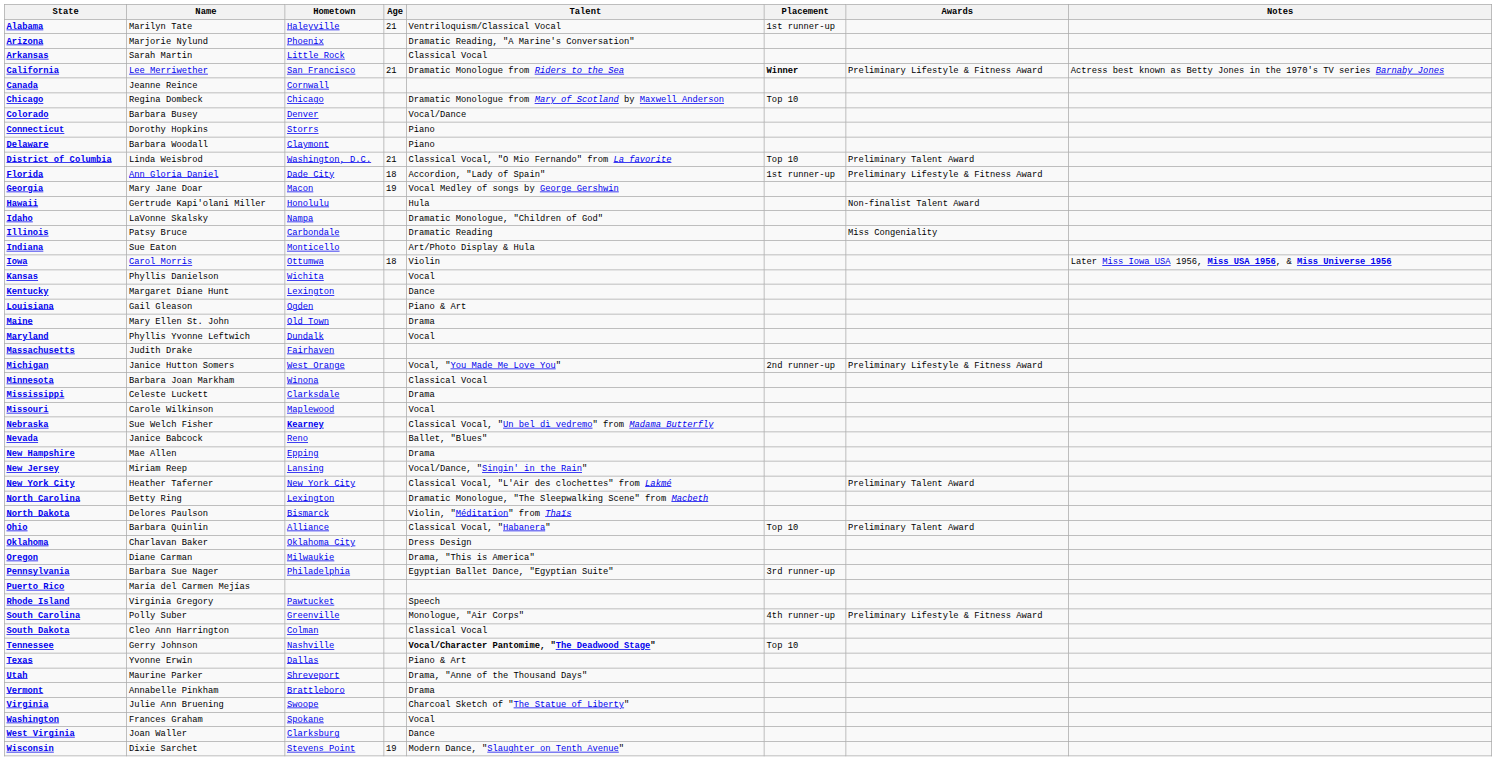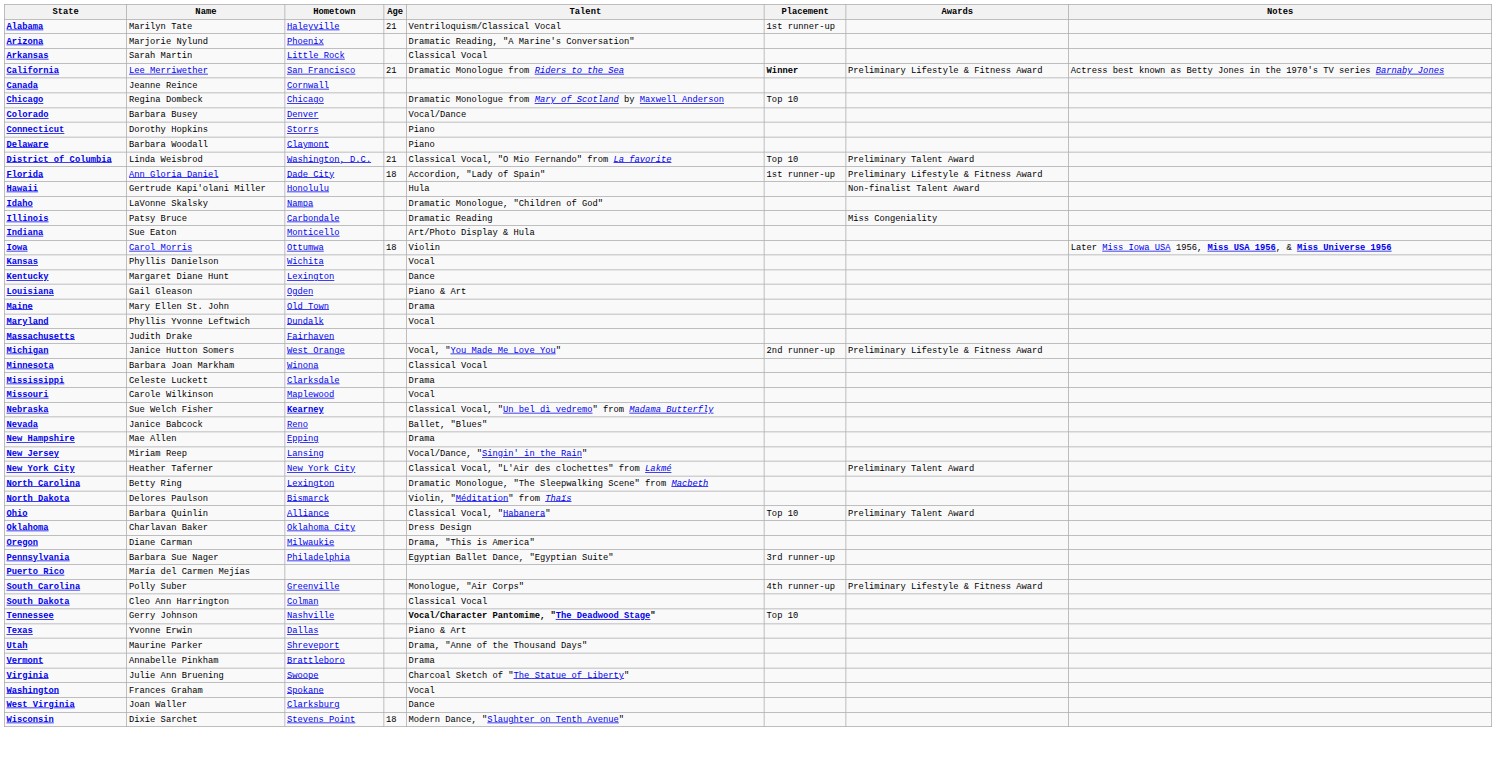 <table class="wikitable" style="width:100%; font-size:90%;">
 <tr>
 <th>State</th>
 <th>Name</th>
 <th>Hometown</th>
 <th>Age</th>
 <th>Talent</th>
 <th>Placement</th>
 <th>Awards</th>
 <th>Notes</th>
 </tr>
 <tr>
 <td> <strong><a href='#'>Alabama</a></strong></td>
 <td>Marilyn Tate</td>
 <td><a href='#'>Haleyville</a></td>
 <td>21</td>
 <td>Ventriloquism/Classical Vocal</td>
 <td>1st runner-up</td>
 <td></td>
 <td></td>
 </tr>
 <tr>
 <td> <strong><a href='#'>Arizona</a></strong></td>
 <td>Marjorie Nylund</td>
 <td><a href='#'>Phoenix</a></td>
 <td></td>
 <td>Dramatic Reading, "A Marine's Conversation"</td>
 <td></td>
 <td></td>
 <td></td>
 </tr>
 <tr>
 <td> <strong><a href='#'>Arkansas</a></strong></td>
 <td>Sarah Martin</td>
 <td><a href='#'>Little Rock</a></td>
 <td></td>
 <td>Classical Vocal</td>
 <td></td>
 <td></td>
 <td></td>
 </tr>
 <tr>
 <td> <strong><a href='#'>California</a></strong></td>
 <td><a href='#'>Lee Merriwether</a></td>
 <td><a href='#'>San Francisco</a></td>
 <td>21</td>
 <td>Dramatic Monologue from <em><a href='#'>Riders to the Sea</a></em></td>
 <td><strong>Winner</strong></td>
 <td>Preliminary Lifestyle & Fitness Award</td>
 <td>Actress best known as Betty Jones in the 1970's TV series <em><a href='#'>Barnaby Jones</a></em></td>
 </tr>
 <tr>
 <td> <strong><a href='#'>Canada</a></strong></td>
 <td>Jeanne Reince</td>
 <td><a href='#'>Cornwall</a></td>
 <td></td>
 <td></td>
 <td></td>
 <td></td>
 <td></td>
 </tr>
 <tr>
 <td> <strong><a href='#'>Chicago</a></strong></td>
 <td>Regina Dombeck</td>
 <td><a href='#'>Chicago</a></td>
 <td></td>
 <td>Dramatic Monologue from <em><a href='#'>Mary of Scotland</a></em> by <a href='#'>Maxwell Anderson</a></td>
 <td>Top 10</td>
 <td></td>
 <td></td>
 </tr>
 <tr>
 <td> <strong><a href='#'>Colorado</a></strong></td>
 <td>Barbara Busey</td>
 <td><a href='#'>Denver</a></td>
 <td></td>
 <td>Vocal/Dance</td>
 <td></td>
 <td></td>
 <td></td>
 </tr>
 <tr>
 <td> <strong><a href='#'>Connecticut</a></strong></td>
 <td>Dorothy Hopkins</td>
 <td><a href='#'>Storrs</a></td>
 <td></td>
 <td>Piano</td>
 <td></td>
 <td></td>
 <td></td>
 </tr>
 <tr>
 <td> <strong><a href='#'>Delaware</a></strong></td>
 <td>Barbara Woodall</td>
 <td><a href='#'>Claymont</a></td>
 <td></td>
 <td>Piano</td>
 <td></td>
 <td></td>
 <td></td>
 </tr>
 <tr>
 <td> <strong><a href='#'>District of Columbia</a></strong></td>
 <td>Linda Weisbrod</td>
 <td><a href='#'>Washington, D.C.</a></td>
 <td>21</td>
 <td>Classical Vocal, "O Mio Fernando" from <em><a href='#'>La favorite</a></em></td>
 <td>Top 10</td>
 <td>Preliminary Talent Award</td>
 <td></td>
 </tr>
 <tr>
 <td> <strong><a href='#'>Florida</a></strong></td>
 <td><a href='#'>Ann Gloria Daniel</a></td>
 <td><a href='#'>Dade City</a></td>
 <td>18</td>
 <td>Accordion, "Lady of Spain"</td>
 <td>1st runner-up</td>
 <td>Preliminary Lifestyle & Fitness Award</td>
-<td></td>
-</tr>
-<tr>
-<td> <strong><a href='#'>Georgia</a></strong></td>
-<td>Mary Jane Doar</td>
-<td><a href='#'>Macon</a></td>
-<td>19</td>
-<td>Vocal Medley of songs by <a href='#'>George Gershwin</a></td>
-<td></td>
-<td></td>
 <td></td>
 </tr>
 <tr>
 <td> <strong><a href='#'>Hawaii</a></strong></td>
 <td>Gertrude Kapi'olani Miller</td>
 <td><a href='#'>Honolulu</a></td>
 <td></td>
 <td>Hula</td>
 <td></td>
 <td>Non-finalist Talent Award</td>
 <td></td>
 </tr>
 <tr>
 <td> <strong><a href='#'>Idaho</a></strong></td>
 <td>LaVonne Skalsky</td>
 <td><a href='#'>Nampa</a></td>
 <td></td>
 <td>Dramatic Monologue, "Children of God"</td>
 <td></td>
 <td></td>
 <td></td>
 </tr>
 <tr>
 <td> <strong><a href='#'>Illinois</a></strong></td>
 <td>Patsy Bruce</td>
 <td><a href='#'>Carbondale</a></td>
 <td></td>
 <td>Dramatic Reading</td>
 <td></td>
 <td>Miss Congeniality</td>
 <td></td>
 </tr>
 <tr>
 <td> <strong><a href='#'>Indiana</a></strong></td>
 <td>Sue Eaton</td>
 <td><a href='#'>Monticello</a></td>
 <td></td>
 <td>Art/Photo Display & Hula</td>
 <td></td>
 <td></td>
 <td></td>
 </tr>
 <tr>
 <td> <strong><a href='#'>Iowa</a></strong></td>
 <td><a href='#'>Carol Morris</a></td>
 <td><a href='#'>Ottumwa</a></td>
 <td>18</td>
 <td>Violin</td>
 <td></td>
 <td></td>
 <td>Later <a href='#'>Miss Iowa USA</a> 1956, <strong><a href='#'>Miss USA 1956</a></strong>, & <strong><a href='#'>Miss Universe 1956</a></strong></td>
 </tr>
 <tr>
 <td> <strong><a href='#'>Kansas</a></strong></td>
 <td>Phyllis Danielson</td>
 <td><a href='#'>Wichita</a></td>
 <td></td>
 <td>Vocal</td>
 <td></td>
 <td></td>
 <td></td>
 </tr>
 <tr>
 <td> <strong><a href='#'>Kentucky</a></strong></td>
 <td>Margaret Diane Hunt</td>
 <td><a href='#'>Lexington</a></td>
 <td></td>
 <td>Dance</td>
 <td></td>
 <td></td>
 <td></td>
 </tr>
 <tr>
 <td> <strong><a href='#'>Louisiana</a></strong></td>
 <td>Gail Gleason</td>
 <td><a href='#'>Ogden</a></td>
 <td></td>
 <td>Piano & Art</td>
 <td></td>
 <td></td>
 <td></td>
 </tr>
 <tr>
 <td> <strong><a href='#'>Maine</a></strong></td>
 <td>Mary Ellen St. John</td>
 <td><a href='#'>Old Town</a></td>
 <td></td>
 <td>Drama</td>
 <td></td>
 <td></td>
 <td></td>
 </tr>
 <tr>
 <td> <strong><a href='#'>Maryland</a></strong></td>
 <td>Phyllis Yvonne Leftwich</td>
 <td><a href='#'>Dundalk</a></td>
 <td></td>
 <td>Vocal</td>
 <td></td>
 <td></td>
 <td></td>
 </tr>
 <tr>
 <td> <strong><a href='#'>Massachusetts</a></strong></td>
 <td>Judith Drake</td>
 <td><a href='#'>Fairhaven</a></td>
 <td></td>
 <td></td>
 <td></td>
 <td></td>
 <td></td>
 </tr>
 <tr>
 <td> <strong><a href='#'>Michigan</a></strong></td>
 <td>Janice Hutton Somers</td>
 <td><a href='#'>West Orange</a></td>
 <td></td>
 <td>Vocal, "<a href='#'>You Made Me Love You</a>"</td>
 <td>2nd runner-up</td>
 <td>Preliminary Lifestyle & Fitness Award</td>
 <td></td>
 </tr>
 <tr>
 <td> <strong><a href='#'>Minnesota</a></strong></td>
 <td>Barbara Joan Markham</td>
 <td><a href='#'>Winona</a></td>
 <td></td>
 <td>Classical Vocal</td>
 <td></td>
 <td></td>
 <td></td>
 </tr>
 <tr>
 <td> <strong><a href='#'>Mississippi</a></strong></td>
 <td>Celeste Luckett</td>
 <td><a href='#'>Clarksdale</a></td>
 <td></td>
 <td>Drama</td>
 <td></td>
 <td></td>
 <td></td>
 </tr>
 <tr>
 <td> <strong><a href='#'>Missouri</a></strong></td>
 <td>Carole Wilkinson</td>
 <td><a href='#'>Maplewood</a></td>
 <td></td>
 <td>Vocal</td>
 <td></td>
 <td></td>
 <td></td>
 </tr>
 <tr>
 <td> <strong><a href='#'>Nebraska</a></strong></td>
 <td>Sue Welch Fisher</td>
 <td><strong><a href='#'>Kearney</a></strong></td>
 <td></td>
 <td>Classical Vocal, "<a href='#'>Un bel dì vedremo</a>" from <em><a href='#'>Madama Butterfly</a></em></td>
 <td></td>
 <td></td>
 <td></td>
 </tr>
 <tr>
 <td> <strong><a href='#'>Nevada</a></strong></td>
 <td>Janice Babcock</td>
 <td><a href='#'>Reno</a></td>
 <td></td>
 <td>Ballet, "Blues"</td>
 <td></td>
 <td></td>
 <td></td>
 </tr>
 <tr>
 <td> <strong><a href='#'>New Hampshire</a></strong></td>
 <td>Mae Allen</td>
 <td><a href='#'>Epping</a></td>
 <td></td>
 <td>Drama</td>
 <td></td>
 <td></td>
 <td></td>
 </tr>
 <tr>
 <td> <strong><a href='#'>New Jersey</a></strong></td>
 <td>Miriam Reep</td>
 <td><a href='#'>Lansing</a></td>
 <td></td>
 <td>Vocal/Dance, "<a href='#'>Singin' in the Rain</a>"</td>
 <td></td>
 <td></td>
 <td></td>
 </tr>
 <tr>
 <td> <strong><a href='#'>New York City</a></strong></td>
 <td>Heather Taferner</td>
 <td><a href='#'>New York City</a></td>
 <td></td>
 <td>Classical Vocal, "L'Air des clochettes" from <em><a href='#'>Lakmé</a></em></td>
 <td></td>
 <td>Preliminary Talent Award</td>
 <td></td>
 </tr>
 <tr>
 <td> <strong><a href='#'>North Carolina</a></strong></td>
 <td>Betty Ring</td>
 <td><a href='#'>Lexington</a></td>
 <td></td>
 <td>Dramatic Monologue, "The Sleepwalking Scene" from <em><a href='#'>Macbeth</a></em></td>
 <td></td>
 <td></td>
 <td></td>
 </tr>
 <tr>
 <td> <strong><a href='#'>North Dakota</a></strong></td>
 <td>Delores Paulson</td>
 <td><a href='#'>Bismarck</a></td>
 <td></td>
 <td>Violin, "<a href='#'>Méditation</a>" from <em><a href='#'>Thaïs</a></em></td>
 <td></td>
 <td></td>
 <td></td>
 </tr>
 <tr>
 <td> <strong><a href='#'>Ohio</a></strong></td>
 <td>Barbara Quinlin</td>
 <td><a href='#'>Alliance</a></td>
 <td></td>
 <td>Classical Vocal, "<a href='#'>Habanera</a>"</td>
 <td>Top 10</td>
 <td>Preliminary Talent Award</td>
 <td></td>
 </tr>
 <tr>
 <td> <strong><a href='#'>Oklahoma</a></strong></td>
 <td>Charlavan Baker</td>
 <td><a href='#'>Oklahoma City</a></td>
 <td></td>
 <td>Dress Design</td>
 <td></td>
 <td></td>
 <td></td>
 </tr>
 <tr>
 <td> <strong><a href='#'>Oregon</a></strong></td>
 <td>Diane Carman</td>
 <td><a href='#'>Milwaukie</a></td>
 <td></td>
 <td>Drama, "This is America"</td>
 <td></td>
 <td></td>
 <td></td>
 </tr>
 <tr>
 <td> <strong><a href='#'>Pennsylvania</a></strong></td>
 <td>Barbara Sue Nager</td>
 <td><a href='#'>Philadelphia</a></td>
 <td></td>
 <td>Egyptian Ballet Dance, "Egyptian Suite"</td>
 <td>3rd runner-up</td>
 <td></td>
 <td></td>
 </tr>
 <tr>
 <td> <strong><a href='#'>Puerto Rico</a></strong></td>
 <td>María del Carmen Mejías</td>
 <td></td>
 <td></td>
 <td></td>
 <td></td>
 <td></td>
 <td></td>
 </tr>
 <tr>
-<td> <strong><a href='#'>Rhode Island</a></strong></td>
-<td>Virginia Gregory</td>
-<td><a href='#'>Pawtucket</a></td>
-<td></td>
-<td>Speech</td>
-<td></td>
-<td></td>
-<td></td>
-</tr>
-<tr>
 <td> <strong><a href='#'>South Carolina</a></strong></td>
 <td>Polly Suber</td>
 <td><a href='#'>Greenville</a></td>
 <td></td>
 <td>Monologue, "Air Corps"</td>
 <td>4th runner-up</td>
 <td>Preliminary Lifestyle & Fitness Award</td>
 <td></td>
 </tr>
 <tr>
 <td> <strong><a href='#'>South Dakota</a></strong></td>
 <td>Cleo Ann Harrington</td>
 <td><a href='#'>Colman</a></td>
 <td></td>
 <td>Classical Vocal</td>
 <td></td>
 <td></td>
 <td></td>
 </tr>
 <tr>
 <td> <strong><a href='#'>Tennessee</a></strong></td>
 <td>Gerry Johnson</td>
 <td><a href='#'>Nashville</a></td>
 <td></td>
 <td><strong>Vocal/Character Pantomime, "<a href='#'>The Deadwood Stage</a>"</strong></td>
 <td>Top 10</td>
 <td></td>
 <td></td>
 </tr>
 <tr>
 <td> <strong><a href='#'>Texas</a></strong></td>
 <td>Yvonne Erwin</td>
 <td><a href='#'>Dallas</a></td>
 <td></td>
 <td>Piano & Art</td>
 <td></td>
 <td></td>
 <td></td>
 </tr>
 <tr>
 <td> <strong><a href='#'>Utah</a></strong></td>
 <td>Maurine Parker</td>
 <td><a href='#'>Shreveport</a></td>
 <td></td>
 <td>Drama, "Anne of the Thousand Days"</td>
 <td></td>
 <td></td>
 <td></td>
 </tr>
 <tr>
 <td> <strong><a href='#'>Vermont</a></strong></td>
 <td>Annabelle Pinkham</td>
 <td><a href='#'>Brattleboro</a></td>
 <td></td>
 <td>Drama</td>
 <td></td>
 <td></td>
 <td></td>
 </tr>
 <tr>
 <td> <strong><a href='#'>Virginia</a></strong></td>
 <td>Julie Ann Bruening</td>
 <td><a href='#'>Swoope</a></td>
 <td></td>
 <td>Charcoal Sketch of "<a href='#'>The Statue of Liberty</a>"</td>
 <td></td>
 <td></td>
 <td></td>
 </tr>
 <tr>
 <td> <strong><a href='#'>Washington</a></strong></td>
 <td>Frances Graham</td>
 <td><a href='#'>Spokane</a></td>
 <td></td>
 <td>Vocal</td>
 <td></td>
 <td></td>
 <td></td>
 </tr>
 <tr>
 <td> <strong><a href='#'>West Virginia</a></strong></td>
 <td>Joan Waller</td>
 <td><a href='#'>Clarksburg</a></td>
 <td></td>
 <td>Dance</td>
 <td></td>
 <td></td>
 <td></td>
 </tr>
 <tr>
 <td> <strong><a href='#'>Wisconsin</a></strong></td>
 <td>Dixie Sarchet</td>
 <td><a href='#'>Stevens Point</a></td>
-<td>19</td>
+<td>18</td>
 <td>Modern Dance, "<a href='#'>Slaughter on Tenth Avenue</a>"</td>
 <td></td>
 <td></td>
 <td></td>
 </tr>
 </table>
